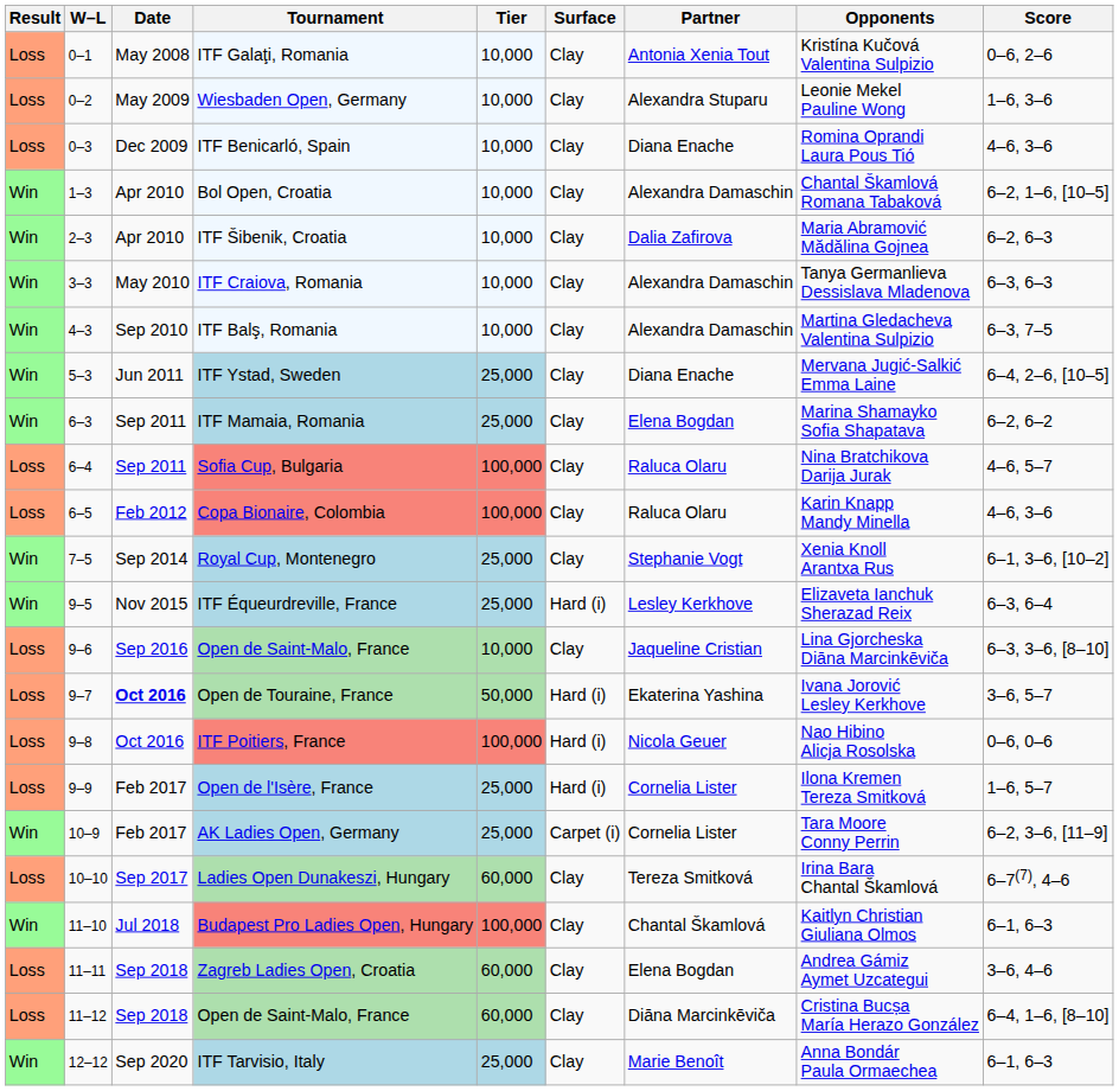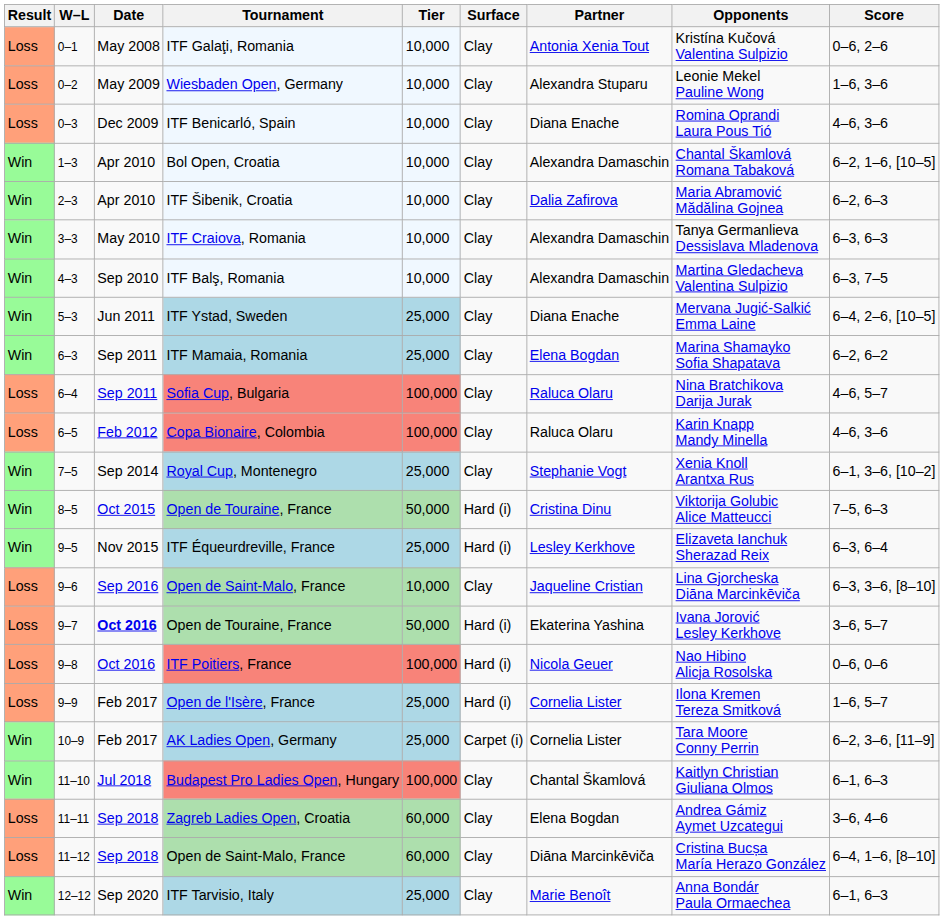 <table class="sortable wikitable">
 <tr>
 <th>Result</th>
 <th class="unsortable">W–L</th>
 <th>Date</th>
 <th>Tournament</th>
 <th>Tier</th>
 <th>Surface</th>
 <th>Partner</th>
 <th>Opponents</th>
 <th class="unsortable">Score</th>
 </tr>
 <tr>
 <td style="background:#ffa07a;">Loss</td>
 <td><small>0–1</small></td>
 <td>May 2008</td>
 <td style="background:#f0f8ff;">ITF Galaţi, Romania</td>
 <td style="background:#f0f8ff;">10,000</td>
 <td>Clay</td>
 <td> <a href='#'>Antonia Xenia Tout</a></td>
 <td> Kristína Kučová <br>  <a href='#'>Valentina Sulpizio</a></td>
 <td>0–6, 2–6</td>
 </tr>
 <tr>
 <td style="background:#ffa07a;">Loss</td>
 <td><small>0–2</small></td>
 <td>May 2009</td>
 <td style="background:#f0f8ff;"><a href='#'>Wiesbaden Open</a>, Germany</td>
 <td style="background:#f0f8ff;">10,000</td>
 <td>Clay</td>
 <td> Alexandra Stuparu</td>
 <td> Leonie Mekel <br>  <a href='#'>Pauline Wong</a></td>
 <td>1–6, 3–6</td>
 </tr>
 <tr>
 <td style="background:#ffa07a;">Loss</td>
 <td><small>0–3</small></td>
 <td>Dec 2009</td>
 <td style="background:#f0f8ff;">ITF Benicarló, Spain</td>
 <td style="background:#f0f8ff;">10,000</td>
 <td>Clay</td>
 <td> Diana Enache</td>
 <td> <a href='#'>Romina Oprandi</a> <br>  <a href='#'>Laura Pous Tió</a></td>
 <td>4–6, 3–6</td>
 </tr>
 <tr>
 <td style="background:#98fb98;">Win</td>
 <td><small>1–3</small></td>
 <td>Apr 2010</td>
 <td style="background:#f0f8ff;">Bol Open, Croatia</td>
 <td style="background:#f0f8ff;">10,000</td>
 <td>Clay</td>
 <td> Alexandra Damaschin</td>
 <td> <a href='#'>Chantal Škamlová</a> <br>  <a href='#'>Romana Tabaková</a></td>
 <td>6–2, 1–6, [10–5]</td>
 </tr>
 <tr>
 <td style="background:#98fb98;">Win</td>
 <td><small>2–3</small></td>
 <td>Apr 2010</td>
 <td style="background:#f0f8ff;">ITF Šibenik, Croatia</td>
 <td style="background:#f0f8ff;">10,000</td>
 <td>Clay</td>
 <td> <a href='#'>Dalia Zafirova</a></td>
 <td> <a href='#'>Maria Abramović</a> <br>  <a href='#'>Mădălina Gojnea</a></td>
 <td>6–2, 6–3</td>
 </tr>
 <tr>
 <td style="background:#98fb98;">Win</td>
 <td><small>3–3</small></td>
 <td>May 2010</td>
 <td style="background:#f0f8ff;"><a href='#'>ITF Craiova</a>, Romania</td>
 <td style="background:#f0f8ff;">10,000</td>
 <td>Clay</td>
 <td> Alexandra Damaschin</td>
 <td> Tanya Germanlieva <br>  <a href='#'>Dessislava Mladenova</a></td>
 <td>6–3, 6–3</td>
 </tr>
 <tr>
 <td style="background:#98fb98;">Win</td>
 <td><small>4–3</small></td>
 <td>Sep 2010</td>
 <td style="background:#f0f8ff;">ITF Balş, Romania</td>
 <td style="background:#f0f8ff;">10,000</td>
 <td>Clay</td>
 <td> Alexandra Damaschin</td>
 <td> <a href='#'>Martina Gledacheva</a> <br>  <a href='#'>Valentina Sulpizio</a></td>
 <td>6–3, 7–5</td>
 </tr>
 <tr>
 <td style="background:#98fb98;">Win</td>
 <td><small>5–3</small></td>
 <td>Jun 2011</td>
 <td style="background:lightblue;">ITF Ystad, Sweden</td>
 <td style="background:lightblue;">25,000</td>
 <td>Clay</td>
 <td> Diana Enache</td>
 <td> <a href='#'>Mervana Jugić-Salkić</a> <br>  <a href='#'>Emma Laine</a></td>
 <td>6–4, 2–6, [10–5]</td>
 </tr>
 <tr>
 <td style="background:#98fb98;">Win</td>
 <td><small>6–3</small></td>
 <td>Sep 2011</td>
 <td style="background:lightblue;">ITF Mamaia, Romania</td>
 <td style="background:lightblue;">25,000</td>
 <td>Clay</td>
 <td> <a href='#'>Elena Bogdan</a></td>
 <td> <a href='#'>Marina Shamayko</a> <br>  <a href='#'>Sofia Shapatava</a></td>
 <td>6–2, 6–2</td>
 </tr>
 <tr>
 <td style="background:#ffa07a;">Loss</td>
 <td><small>6–4</small></td>
 <td><a href='#'>Sep 2011</a></td>
 <td style="background:#f88379;"><a href='#'>Sofia Cup</a>, Bulgaria</td>
 <td style="background:#f88379;">100,000</td>
 <td>Clay</td>
 <td> <a href='#'>Raluca Olaru</a></td>
 <td> <a href='#'>Nina Bratchikova</a> <br>  <a href='#'>Darija Jurak</a></td>
 <td>4–6, 5–7</td>
 </tr>
 <tr>
 <td style="background:#ffa07a;">Loss</td>
 <td><small>6–5</small></td>
 <td><a href='#'>Feb 2012</a></td>
 <td style="background:#f88379;"><a href='#'>Copa Bionaire</a>, Colombia</td>
 <td style="background:#f88379;">100,000</td>
 <td>Clay</td>
 <td> Raluca Olaru</td>
 <td> <a href='#'>Karin Knapp</a> <br>  <a href='#'>Mandy Minella</a></td>
 <td>4–6, 3–6</td>
 </tr>
 <tr>
 <td style="background:#98fb98;">Win</td>
 <td><small>7–5</small></td>
 <td>Sep 2014</td>
 <td style="background:lightblue;"><a href='#'>Royal Cup</a>, Montenegro</td>
 <td style="background:lightblue;">25,000</td>
 <td>Clay</td>
 <td> <a href='#'>Stephanie Vogt</a></td>
 <td> <a href='#'>Xenia Knoll</a> <br>  <a href='#'>Arantxa Rus</a></td>
 <td>6–1, 3–6, [10–2]</td>
 </tr>
 <tr>
 <td style="background:#98fb98;">Win</td>
+<td><small>8–5</small></td>
+<td><a href='#'>Oct 2015</a></td>
+<td style="background:#addfad;"><a href='#'>Open de Touraine</a>, France</td>
+<td style="background:#addfad;">50,000</td>
+<td>Hard (i)</td>
+<td> <a href='#'>Cristina Dinu</a></td>
+<td> <a href='#'>Viktorija Golubic</a> <br>  <a href='#'>Alice Matteucci</a></td>
+<td>7–5, 6–3</td>
+</tr>
+<tr>
+<td style="background:#98fb98;">Win</td>
 <td><small>9–5</small></td>
 <td>Nov 2015</td>
 <td style="background:lightblue;">ITF Équeurdreville, France</td>
 <td style="background:lightblue;">25,000</td>
 <td>Hard (i)</td>
 <td> <a href='#'>Lesley Kerkhove</a></td>
 <td> <a href='#'>Elizaveta Ianchuk</a> <br>  <a href='#'>Sherazad Reix</a></td>
 <td>6–3, 6–4</td>
 </tr>
 <tr>
 <td style="background:#ffa07a;">Loss</td>
 <td><small>9–6</small></td>
 <td><a href='#'>Sep 2016</a></td>
 <td style="background:#addfad;"><a href='#'>Open de Saint-Malo</a>, France</td>
 <td style="background:#addfad;">10,000</td>
 <td>Clay</td>
 <td> <a href='#'>Jaqueline Cristian</a></td>
 <td> <a href='#'>Lina Gjorcheska</a> <br>  <a href='#'>Diāna Marcinkēviča</a></td>
 <td>6–3, 3–6, [8–10]</td>
 </tr>
 <tr>
 <td style="background:#ffa07a;">Loss</td>
 <td><small>9–7</small></td>
 <td><strong><a href='#'>Oct 2016</a></strong></td>
 <td style="background:#addfad;">Open de Touraine, France</td>
 <td style="background:#addfad;">50,000</td>
 <td>Hard (i)</td>
 <td> Ekaterina Yashina</td>
 <td> <a href='#'>Ivana Jorović</a> <br>  <a href='#'>Lesley Kerkhove</a></td>
 <td>3–6, 5–7</td>
 </tr>
 <tr>
 <td style="background:#ffa07a;">Loss</td>
 <td><small>9–8</small></td>
 <td><a href='#'>Oct 2016</a></td>
 <td style="background:#f88379;"><a href='#'>ITF Poitiers</a>, France</td>
 <td style="background:#f88379;">100,000</td>
 <td>Hard (i)</td>
 <td> <a href='#'>Nicola Geuer</a></td>
 <td> <a href='#'>Nao Hibino</a> <br>  <a href='#'>Alicja Rosolska</a></td>
 <td>0–6, 0–6</td>
 </tr>
 <tr>
 <td style="background:#ffa07a;">Loss</td>
 <td><small>9–9</small></td>
 <td>Feb 2017</td>
 <td style="background:lightblue;"><a href='#'>Open de l'Isère</a>, France</td>
 <td style="background:lightblue;">25,000</td>
 <td>Hard (i)</td>
 <td> <a href='#'>Cornelia Lister</a></td>
 <td> <a href='#'>Ilona Kremen</a> <br>  <a href='#'>Tereza Smitková</a></td>
 <td>1–6, 5–7</td>
 </tr>
 <tr>
 <td style="background:#98fb98;">Win</td>
 <td><small>10–9</small></td>
 <td>Feb 2017</td>
 <td style="background:lightblue;"><a href='#'>AK Ladies Open</a>, Germany</td>
 <td style="background:lightblue;">25,000</td>
 <td>Carpet (i)</td>
 <td> Cornelia Lister</td>
 <td> <a href='#'>Tara Moore</a> <br>  <a href='#'>Conny Perrin</a></td>
 <td>6–2, 3–6, [11–9]</td>
 </tr>
 <tr>
-<td style="background:#ffa07a;">Loss</td>
-<td><small>10–10</small></td>
-<td><a href='#'>Sep 2017</a></td>
-<td style="background:#addfad;"><a href='#'>Ladies Open Dunakeszi</a>, Hungary</td>
-<td style="background:#addfad;">60,000</td>
-<td>Clay</td>
-<td> Tereza Smitková</td>
-<td> <a href='#'>Irina Bara</a> <br>  Chantal Škamlová</td>
-<td>6–7<sup>(7)</sup>, 4–6</td>
-</tr>
-<tr>
 <td style="background:#98fb98;">Win</td>
 <td><small>11–10</small></td>
 <td><a href='#'>Jul 2018</a></td>
 <td style="background:#f88379;"><a href='#'>Budapest Pro Ladies Open</a>, Hungary</td>
 <td style="background:#f88379;">100,000</td>
 <td>Clay</td>
 <td> Chantal Škamlová</td>
 <td> <a href='#'>Kaitlyn Christian</a> <br>  <a href='#'>Giuliana Olmos</a></td>
 <td>6–1, 6–3</td>
 </tr>
 <tr>
 <td style="background:#ffa07a;">Loss</td>
 <td><small>11–11</small></td>
 <td><a href='#'>Sep 2018</a></td>
 <td style="background:#addfad;"><a href='#'>Zagreb Ladies Open</a>, Croatia</td>
 <td style="background:#addfad;">60,000</td>
 <td>Clay</td>
 <td> Elena Bogdan</td>
 <td> <a href='#'>Andrea Gámiz</a> <br>  <a href='#'>Aymet Uzcategui</a></td>
 <td>3–6, 4–6</td>
 </tr>
 <tr>
 <td style="background:#ffa07a;">Loss</td>
 <td><small>11–12</small></td>
 <td><a href='#'>Sep 2018</a></td>
 <td style="background:#addfad;">Open de Saint-Malo, France</td>
 <td style="background:#addfad;">60,000</td>
 <td>Clay</td>
 <td> Diāna Marcinkēviča</td>
 <td> <a href='#'>Cristina Bucșa</a> <br>  <a href='#'>María Herazo González</a></td>
 <td>6–4, 1–6, [8–10]</td>
 </tr>
 <tr>
 <td style="background:#98fb98;">Win</td>
 <td><small>12–12</small></td>
 <td>Sep 2020</td>
 <td style="background:lightblue;">ITF Tarvisio, Italy</td>
 <td style="background:lightblue;">25,000</td>
 <td>Clay</td>
 <td> <a href='#'>Marie Benoît</a></td>
 <td> <a href='#'>Anna Bondár</a> <br>  <a href='#'>Paula Ormaechea</a></td>
 <td>6–1, 6–3</td>
 </tr>
 </table>
